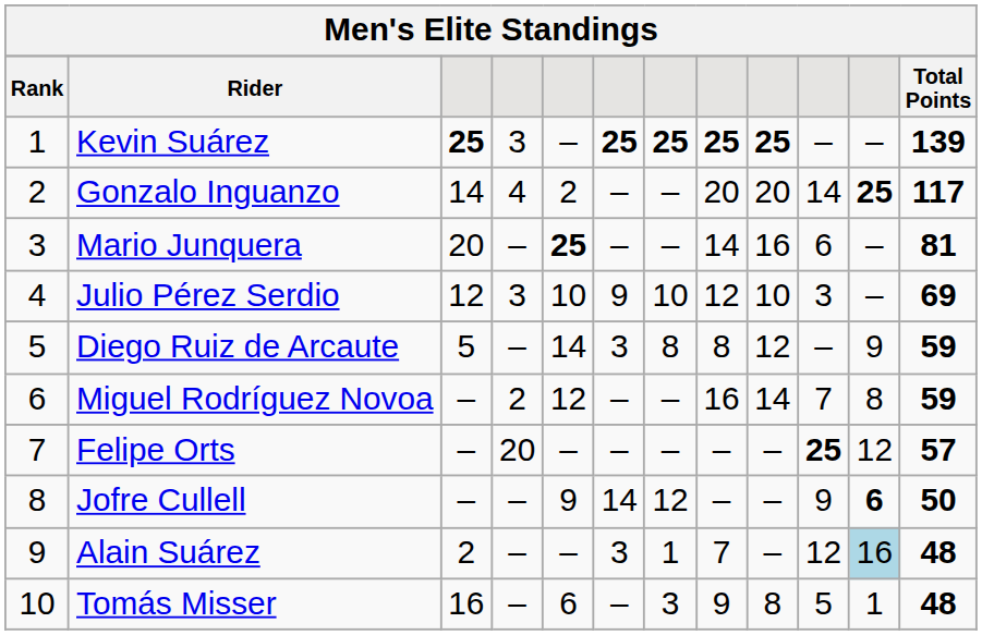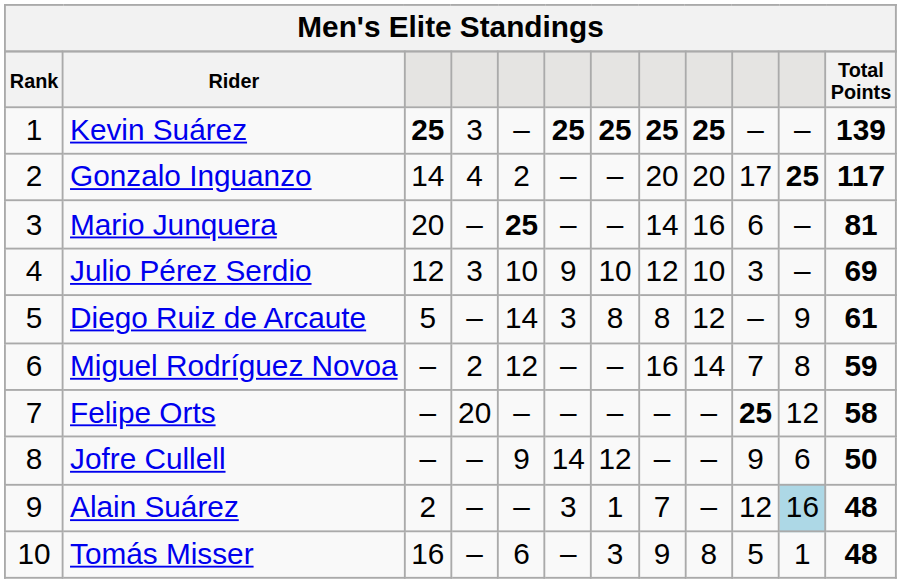 <table class="wikitable sortable">
 <tr>
 <th colspan=27 align="center">Men's Elite Standings</th>
 </tr>
 <tr>
 </tr>
 <tr style="font-size:8pt;font-weight:bold">
 <th align="center">Rank</th>
 <th align="center">Rider</th>
 <th class=unsortable style="background:#E5E4E2;"><small></small></th>
 <th class=unsortable style="background:#E5E4E2;"><small></small></th>
 <th class=unsortable style="background:#E5E4E2;"><small></small></th>
 <th class=unsortable style="background:#E5E4E2;"><small></small></th>
 <th class=unsortable style="background:#E5E4E2;"><small></small></th>
 <th class=unsortable style="background:#E5E4E2;"><small></small></th>
 <th class=unsortable style="background:#E5E4E2;"><small></small></th>
 <th class=unsortable style="background:#E5E4E2;"><small></small></th>
 <th class=unsortable style="background:#E5E4E2;"><small></small></th>
 <th align="center">Total<br>Points</th>
 </tr>
 <tr>
 <td align=center>1</td>
 <td> <a href='#'>Kevin Suárez</a></td>
 <td align=center><strong>25</strong></td>
 <td align=center>3</td>
 <td align=center>–</td>
 <td align=center><strong>25</strong></td>
 <td align=center><strong>25</strong></td>
 <td align=center><strong>25</strong></td>
 <td align=center><strong>25</strong></td>
 <td align=center>–</td>
 <td align=center>–</td>
 <td align=center><strong>139</strong></td>
 </tr>
 <tr>
 <td align=center>2</td>
 <td> <a href='#'>Gonzalo Inguanzo</a></td>
 <td align=center>14</td>
 <td align=center>4</td>
 <td align=center>2</td>
 <td align=center>–</td>
 <td align=center>–</td>
 <td align=center>20</td>
 <td align=center>20</td>
-<td align=center>14</td>
+<td align=center>17</td>
 <td align=center><strong>25</strong></td>
 <td align=center><strong>117</strong></td>
 </tr>
 <tr>
 <td align=center>3</td>
 <td> <a href='#'>Mario Junquera</a></td>
 <td align=center>20</td>
 <td align=center>–</td>
 <td align=center><strong>25</strong></td>
 <td align=center>–</td>
 <td align=center>–</td>
 <td align=center>14</td>
 <td align=center>16</td>
 <td align=center>6</td>
 <td align=center>–</td>
 <td align=center><strong>81</strong></td>
 </tr>
 <tr>
 <td align=center>4</td>
 <td> <a href='#'>Julio Pérez Serdio</a></td>
 <td align=center>12</td>
 <td align=center>3</td>
 <td align=center>10</td>
 <td align=center>9</td>
 <td align=center>10</td>
 <td align=center>12</td>
 <td align=center>10</td>
 <td align=center>3</td>
 <td align=center>–</td>
 <td align=center><strong>69</strong></td>
 </tr>
 <tr>
 <td align=center>5</td>
 <td> <a href='#'>Diego Ruiz de Arcaute</a></td>
 <td align=center>5</td>
 <td align=center>–</td>
 <td align=center>14</td>
 <td align=center>3</td>
 <td align=center>8</td>
 <td align=center>8</td>
 <td align=center>12</td>
 <td align=center>–</td>
 <td align=center>9</td>
-<td align=center><strong>59</strong></td>
+<td align=center><strong>61</strong></td>
 </tr>
 <tr>
 <td align=center>6</td>
 <td> <a href='#'>Miguel Rodríguez Novoa</a></td>
 <td align=center>–</td>
 <td align=center>2</td>
 <td align=center>12</td>
 <td align=center>–</td>
 <td align=center>–</td>
 <td align=center>16</td>
 <td align=center>14</td>
 <td align=center>7</td>
 <td align=center>8</td>
 <td align=center><strong>59</strong></td>
 </tr>
 <tr>
 <td align=center>7</td>
 <td> <a href='#'>Felipe Orts</a></td>
 <td align=center>–</td>
 <td align=center>20</td>
 <td align=center>–</td>
 <td align=center>–</td>
 <td align=center>–</td>
 <td align=center>–</td>
 <td align=center>–</td>
 <td align=center><strong>25</strong></td>
 <td align=center>12</td>
-<td align=center><strong>57</strong></td>
+<td align=center><strong>58</strong></td>
 </tr>
 <tr>
 <td align=center>8</td>
 <td> <a href='#'>Jofre Cullell</a></td>
 <td align=center>–</td>
 <td align=center>–</td>
 <td align=center>9</td>
 <td align=center>14</td>
 <td align=center>12</td>
 <td align=center>–</td>
 <td align=center>–</td>
 <td align=center>9</td>
-<td align=center><strong>6</strong></td>
+<td align=center>6</td>
 <td align=center><strong>50</strong></td>
 </tr>
 <tr>
 <td align=center>9</td>
 <td> <a href='#'>Alain Suárez</a></td>
 <td align=center>2</td>
 <td align=center>–</td>
 <td align=center>–</td>
 <td align=center>3</td>
 <td align=center>1</td>
 <td align=center>7</td>
 <td align=center>–</td>
 <td align=center>12</td>
 <td align=center style="background: lightblue;">16</td>
 <td align=center><strong>48</strong></td>
 </tr>
 <tr>
 <td align=center>10</td>
 <td> <a href='#'>Tomás Misser</a></td>
 <td align=center>16</td>
 <td align=center>–</td>
 <td align=center>6</td>
 <td align=center>–</td>
 <td align=center>3</td>
 <td align=center>9</td>
 <td align=center>8</td>
 <td align=center>5</td>
 <td align=center>1</td>
 <td align=center><strong>48</strong></td>
 </tr>
 </table>
